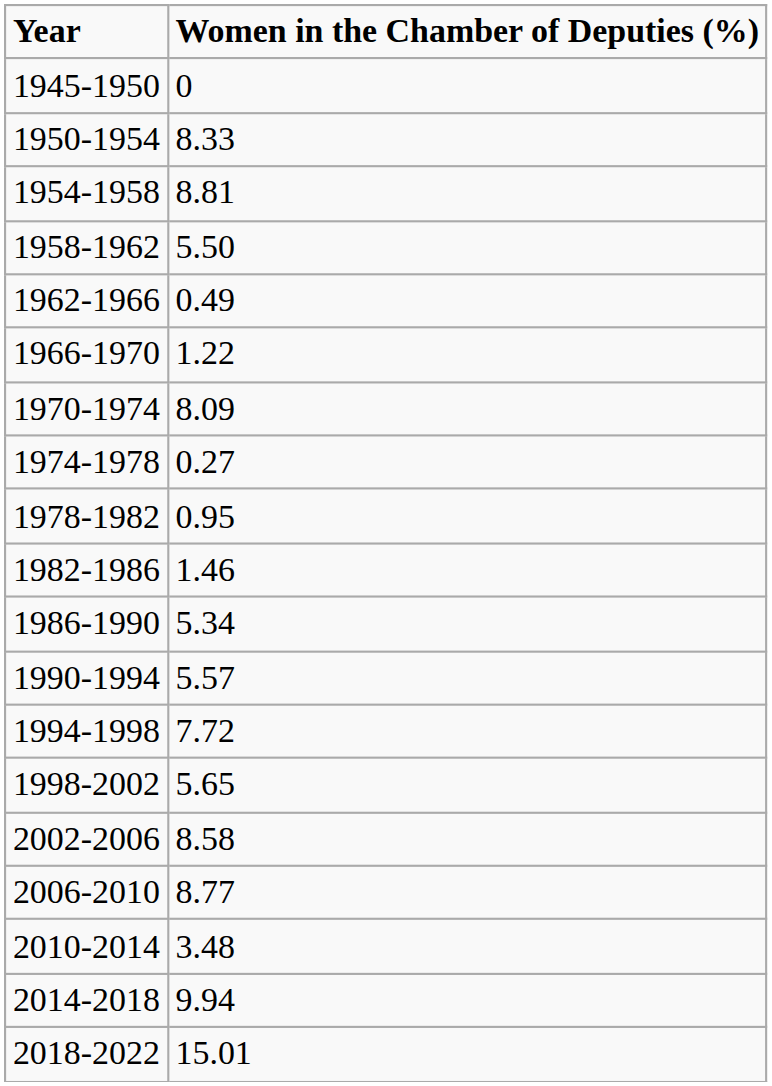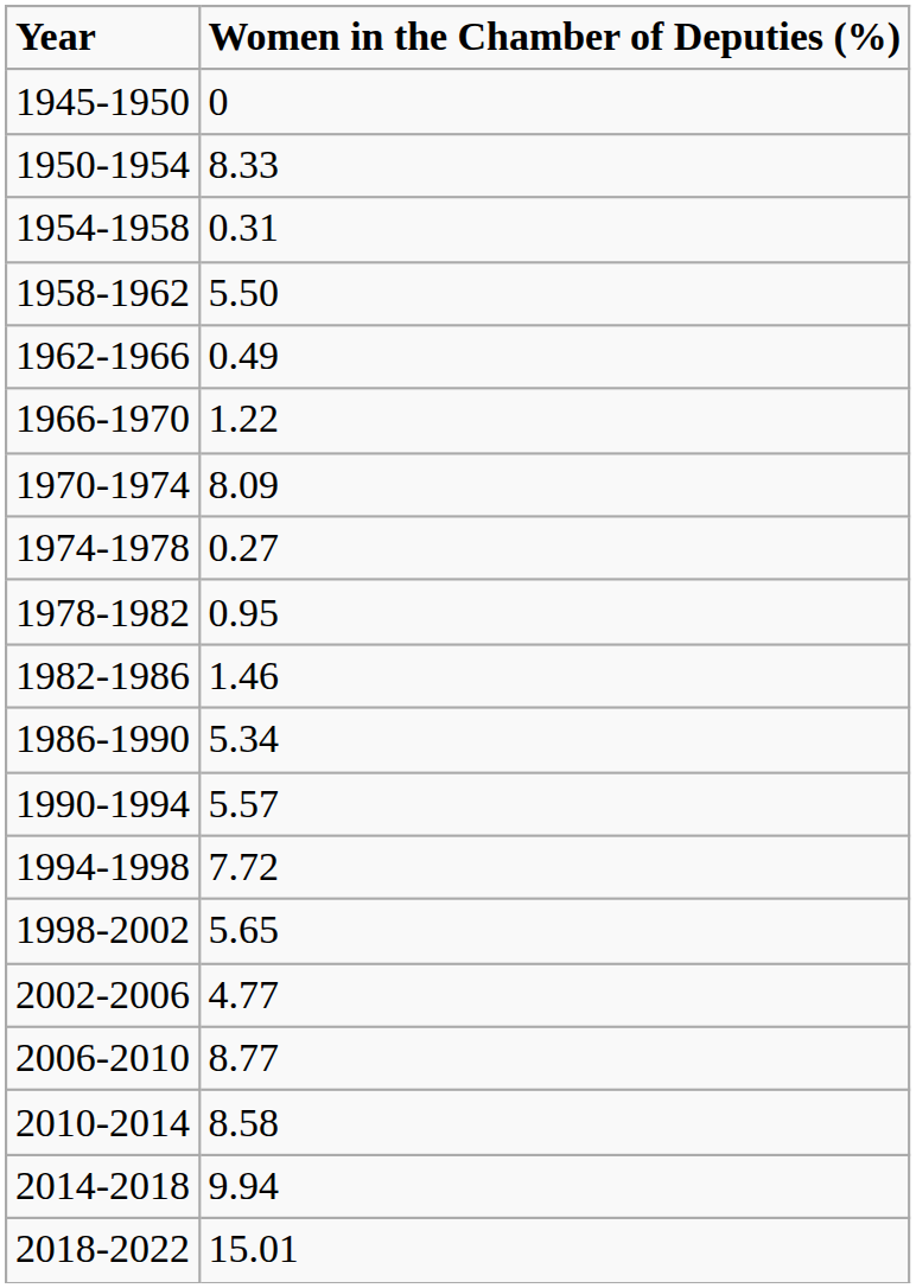 <table class="wikitable">
 <tr>
 <td><strong>Year</strong></td>
 <td><strong>Women in the Chamber of Deputies (%)</strong></td>
 </tr>
 <tr>
 <td>1945-1950</td>
 <td>0</td>
 </tr>
 <tr>
 <td>1950-1954</td>
 <td>8.33</td>
 </tr>
 <tr>
 <td>1954-1958</td>
-<td>8.81</td>
+<td>0.31</td>
 </tr>
 <tr>
 <td>1958-1962</td>
 <td>5.50</td>
 </tr>
 <tr>
 <td>1962-1966</td>
 <td>0.49</td>
 </tr>
 <tr>
 <td>1966-1970</td>
 <td>1.22</td>
 </tr>
 <tr>
 <td>1970-1974</td>
 <td>8.09</td>
 </tr>
 <tr>
 <td>1974-1978</td>
 <td>0.27</td>
 </tr>
 <tr>
 <td>1978-1982</td>
 <td>0.95</td>
 </tr>
 <tr>
 <td>1982-1986</td>
 <td>1.46</td>
 </tr>
 <tr>
 <td>1986-1990</td>
 <td>5.34</td>
 </tr>
 <tr>
 <td>1990-1994</td>
 <td>5.57</td>
 </tr>
 <tr>
 <td>1994-1998</td>
 <td>7.72</td>
 </tr>
 <tr>
 <td>1998-2002</td>
 <td>5.65</td>
 </tr>
 <tr>
 <td>2002-2006</td>
-<td>8.58</td>
+<td>4.77</td>
 </tr>
 <tr>
 <td>2006-2010</td>
 <td>8.77</td>
 </tr>
 <tr>
 <td>2010-2014</td>
-<td>3.48</td>
+<td>8.58</td>
 </tr>
 <tr>
 <td>2014-2018</td>
 <td>9.94</td>
 </tr>
 <tr>
 <td>2018-2022</td>
 <td>15.01</td>
 </tr>
 </table>
